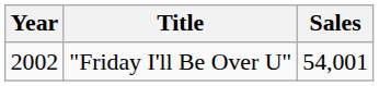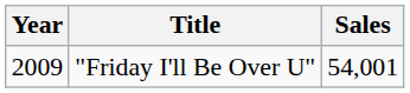 <table class="wikitable">
 <tr>
 <th>Year</th>
 <th>Title</th>
 <th>Sales</th>
 </tr>
 <tr>
-<td>2002</td>
+<td>2009</td>
 <td>"Friday I'll Be Over U"</td>
 <td>54,001</td>
 </tr>
 </table>
